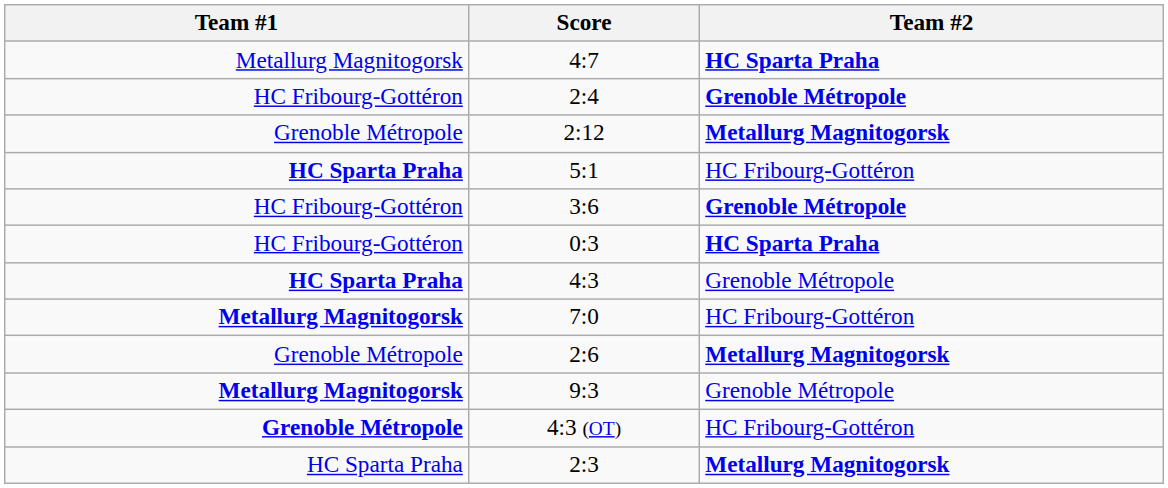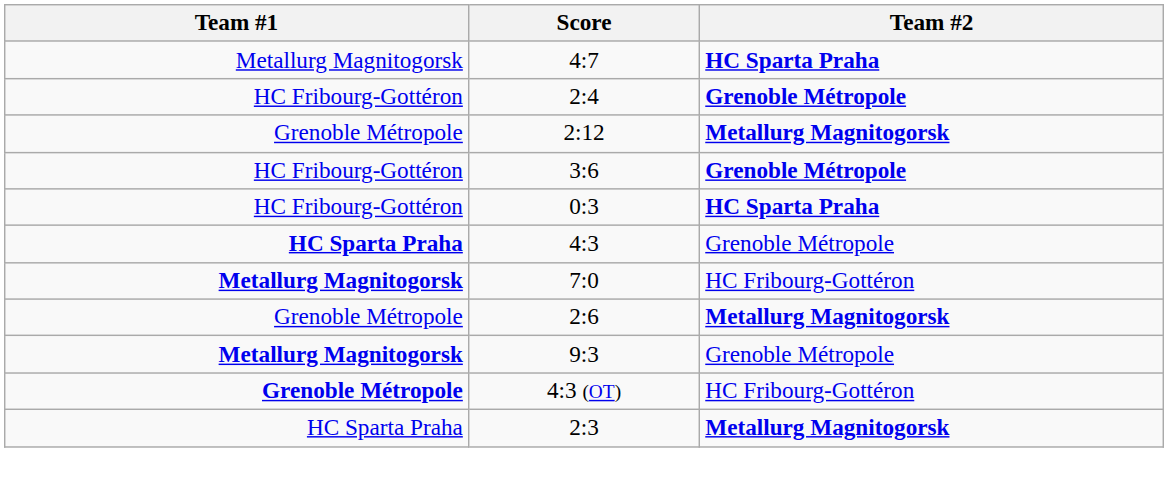 <table class="wikitable" style="text-align: center;">
 <tr>
 <th width=22%>Team #1</th>
 <th width=11%>Score</th>
 <th width=22%>Team #2</th>
 </tr>
 <tr>
 <td style="text-align: right;"><a href='#'>Metallurg Magnitogorsk</a> </td>
 <td>4:7</td>
 <td style="text-align: left;"> <strong><a href='#'>HC Sparta Praha</a></strong></td>
 </tr>
 <tr>
 <td style="text-align: right;"><a href='#'>HC Fribourg-Gottéron</a> </td>
 <td>2:4</td>
 <td style="text-align: left;"> <strong><a href='#'>Grenoble Métropole</a></strong></td>
 </tr>
 <tr>
 <td style="text-align: right;"><a href='#'>Grenoble Métropole</a> </td>
 <td>2:12</td>
 <td style="text-align: left;"> <strong><a href='#'>Metallurg Magnitogorsk</a></strong></td>
-</tr>
-<tr>
-<td style="text-align: right;"><strong><a href='#'>HC Sparta Praha</a></strong> </td>
-<td>5:1</td>
-<td style="text-align: left;"> <a href='#'>HC Fribourg-Gottéron</a></td>
 </tr>
 <tr>
 <td style="text-align: right;"><a href='#'>HC Fribourg-Gottéron</a> </td>
 <td>3:6</td>
 <td style="text-align: left;"> <strong><a href='#'>Grenoble Métropole</a></strong></td>
 </tr>
 <tr>
 <td style="text-align: right;"><a href='#'>HC Fribourg-Gottéron</a> </td>
 <td>0:3</td>
 <td style="text-align: left;"> <strong><a href='#'>HC Sparta Praha</a></strong></td>
 </tr>
 <tr>
 <td style="text-align: right;"><strong><a href='#'>HC Sparta Praha</a></strong> </td>
 <td>4:3</td>
 <td style="text-align: left;"> <a href='#'>Grenoble Métropole</a></td>
 </tr>
 <tr>
 <td style="text-align: right;"><strong><a href='#'>Metallurg Magnitogorsk</a></strong> </td>
 <td>7:0</td>
 <td style="text-align: left;"> <a href='#'>HC Fribourg-Gottéron</a></td>
 </tr>
 <tr>
 <td style="text-align: right;"><a href='#'>Grenoble Métropole</a> </td>
 <td>2:6</td>
 <td style="text-align: left;"> <strong><a href='#'>Metallurg Magnitogorsk</a></strong></td>
 </tr>
 <tr>
 <td style="text-align: right;"><strong><a href='#'>Metallurg Magnitogorsk</a></strong> </td>
 <td>9:3</td>
 <td style="text-align: left;"> <a href='#'>Grenoble Métropole</a></td>
 </tr>
 <tr>
 <td style="text-align: right;"><strong><a href='#'>Grenoble Métropole</a></strong> </td>
 <td>4:3 <small>(<a href='#'>OT</a>)</small></td>
 <td style="text-align: left;"> <a href='#'>HC Fribourg-Gottéron</a></td>
 </tr>
 <tr>
 <td style="text-align: right;"><a href='#'>HC Sparta Praha</a> </td>
 <td>2:3</td>
 <td style="text-align: left;"> <strong><a href='#'>Metallurg Magnitogorsk</a></strong></td>
 </tr>
 </table>
